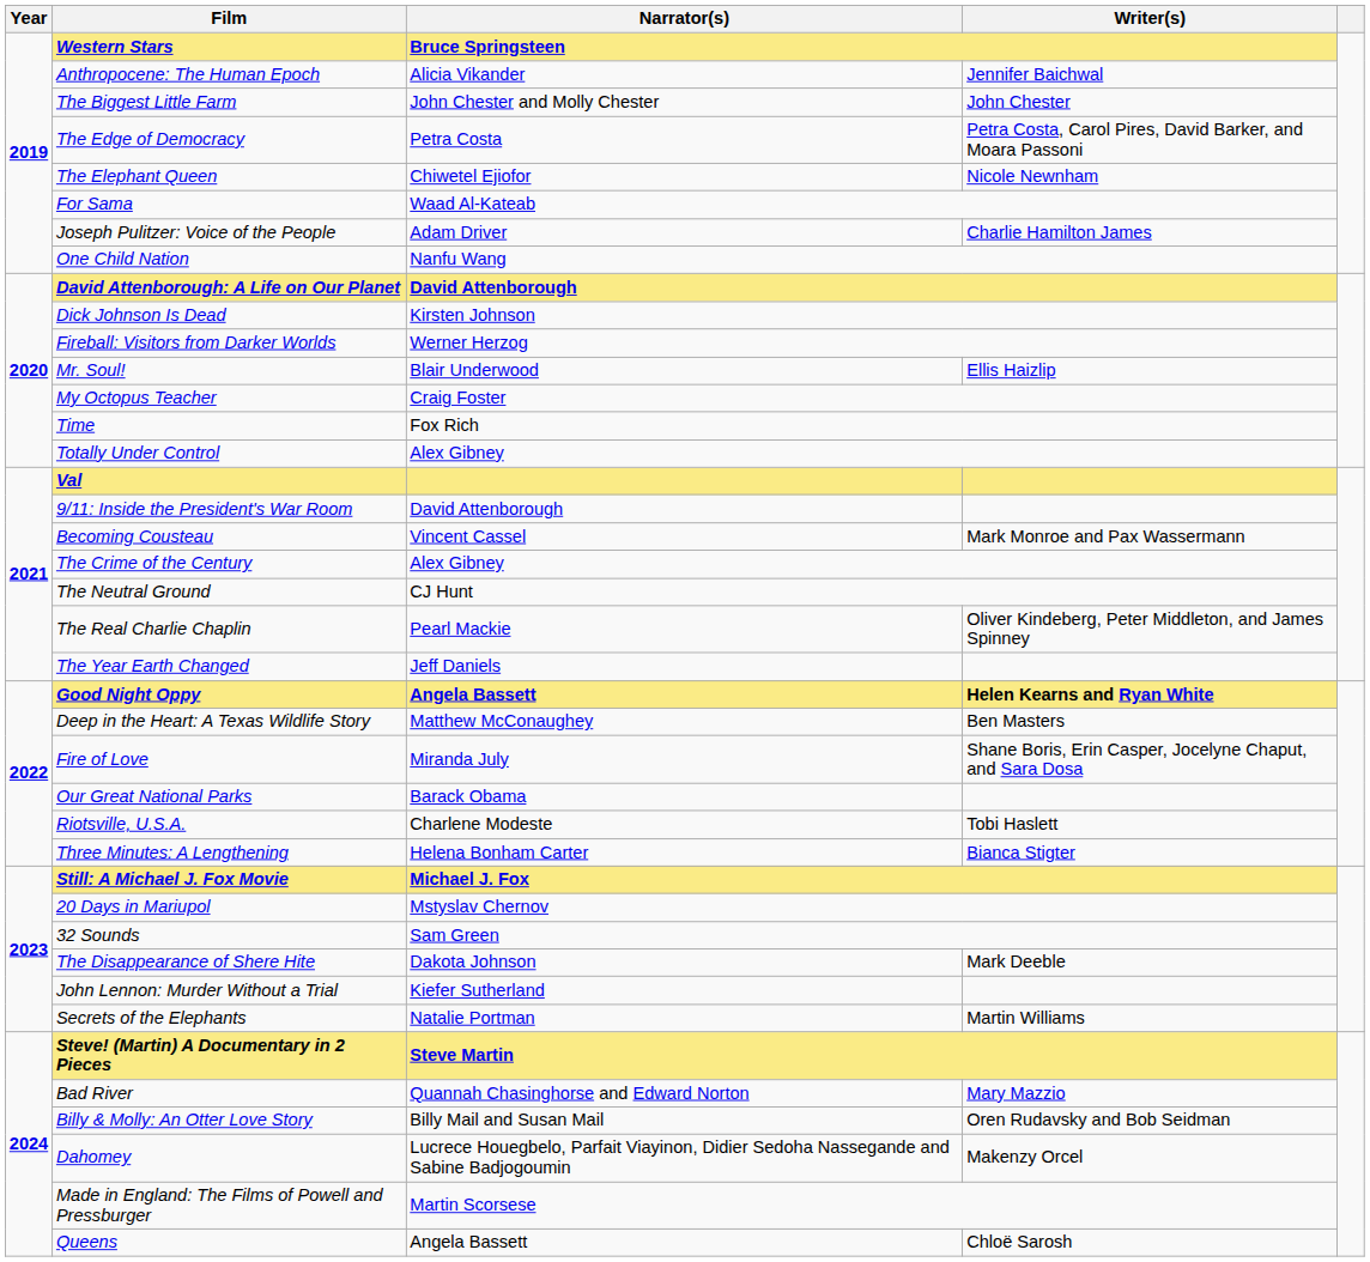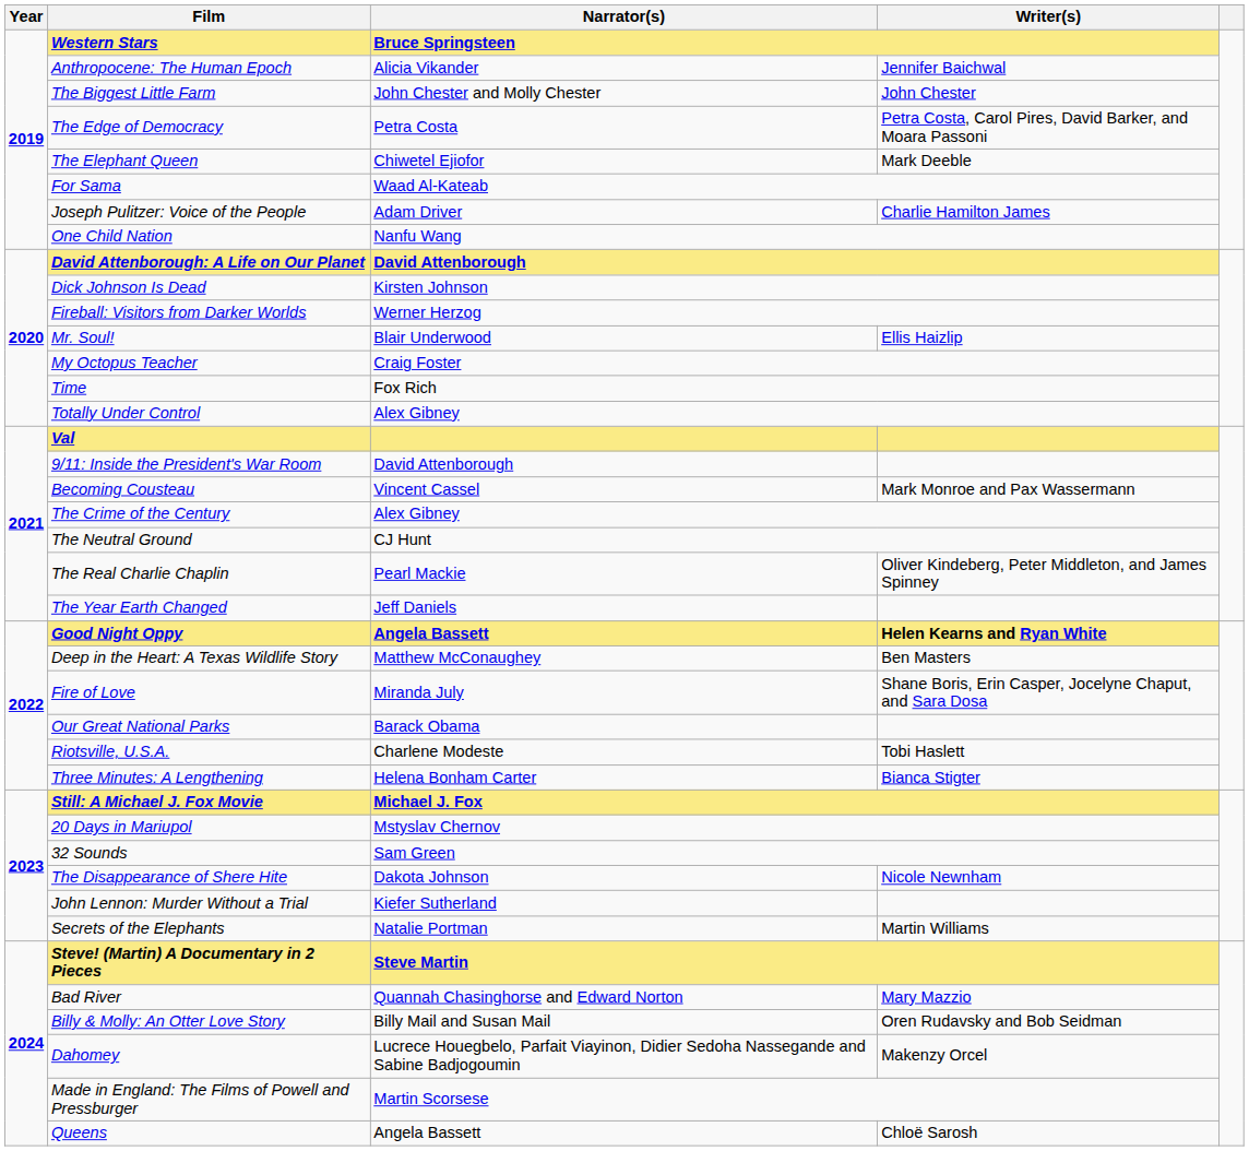 <table class="wikitable">
 <tr>
 <th>Year</th>
 <th>Film</th>
 <th>Narrator(s)</th>
 <th>Writer(s)</th>
 <th width="2%"></th>
 </tr>
 <tr>
 <td rowspan="8" style="text-align:center"><strong><a href='#'>2019</a></strong><br></td>
 <td bgcolor="#FAEB86"><strong><em><a href='#'>Western Stars</a></em></strong></td>
 <td bgcolor="#FAEB86" colspan="2"><strong><a href='#'>Bruce Springsteen</a></strong></td>
 <td rowspan="8" style="text-align:center"></td>
 </tr>
 <tr>
 <td><em><a href='#'>Anthropocene: The Human Epoch</a></em></td>
 <td><a href='#'>Alicia Vikander</a></td>
 <td><a href='#'>Jennifer Baichwal</a></td>
 </tr>
 <tr>
 <td><em><a href='#'>The Biggest Little Farm</a></em></td>
 <td><a href='#'>John Chester</a> and Molly Chester</td>
 <td><a href='#'>John Chester</a></td>
 </tr>
 <tr>
 <td><em><a href='#'>The Edge of Democracy</a></em></td>
 <td><a href='#'>Petra Costa</a></td>
 <td><a href='#'>Petra Costa</a>, Carol Pires, David Barker, and Moara Passoni</td>
 </tr>
 <tr>
 <td><em><a href='#'>The Elephant Queen</a></em></td>
 <td><a href='#'>Chiwetel Ejiofor</a></td>
-<td><a href='#'>Nicole Newnham</a></td>
+<td>Mark Deeble</td>
 </tr>
 <tr>
 <td><em><a href='#'>For Sama</a></em></td>
 <td colspan="2"><a href='#'>Waad Al-Kateab</a></td>
 </tr>
 <tr>
 <td><em>Joseph Pulitzer: Voice of the People</em></td>
 <td><a href='#'>Adam Driver</a></td>
 <td><a href='#'>Charlie Hamilton James</a></td>
 </tr>
 <tr>
 <td><em><a href='#'>One Child Nation</a></em></td>
 <td colspan="2"><a href='#'>Nanfu Wang</a></td>
 </tr>
 <tr>
 <td rowspan="7" style="text-align:center"><strong><a href='#'>2020</a></strong><br></td>
 <td bgcolor="#FAEB86"><strong><em><a href='#'>David Attenborough: A Life on Our Planet</a></em></strong></td>
 <td bgcolor="#FAEB86" colspan="2"><strong><a href='#'>David Attenborough</a></strong></td>
 <td rowspan="7" style="text-align:center"></td>
 </tr>
 <tr>
 <td><em><a href='#'>Dick Johnson Is Dead</a></em></td>
 <td colspan="2"><a href='#'>Kirsten Johnson</a></td>
 </tr>
 <tr>
 <td><em><a href='#'>Fireball: Visitors from Darker Worlds</a></em></td>
 <td colspan="2"><a href='#'>Werner Herzog</a></td>
 </tr>
 <tr>
 <td><em><a href='#'>Mr. Soul!</a></em></td>
 <td><a href='#'>Blair Underwood</a></td>
 <td><a href='#'>Ellis Haizlip</a></td>
 </tr>
 <tr>
 <td><em><a href='#'>My Octopus Teacher</a></em></td>
 <td colspan="2"><a href='#'>Craig Foster</a></td>
 </tr>
 <tr>
 <td><em><a href='#'>Time</a></em></td>
 <td colspan="2">Fox Rich</td>
 </tr>
 <tr>
 <td><em><a href='#'>Totally Under Control</a></em></td>
 <td colspan="2"><a href='#'>Alex Gibney</a></td>
 </tr>
 <tr>
 <td rowspan="7" style="text-align:center"><strong><a href='#'>2021</a></strong><br></td>
 <td bgcolor="#FAEB86"><strong><em><a href='#'>Val</a></em></strong></td>
 <td bgcolor="#FAEB86"><strong></strong></td>
 <td bgcolor="#FAEB86"><strong></strong></td>
 <td rowspan="7" style="text-align:center"></td>
 </tr>
 <tr>
 <td><em><a href='#'>9/11: Inside the President's War Room</a></em></td>
 <td><a href='#'>David Attenborough</a></td>
 <td></td>
 </tr>
 <tr>
 <td><em><a href='#'>Becoming Cousteau</a></em></td>
 <td><a href='#'>Vincent Cassel</a></td>
 <td>Mark Monroe and Pax Wassermann</td>
 </tr>
 <tr>
 <td><em><a href='#'>The Crime of the Century</a></em></td>
 <td colspan="2"><a href='#'>Alex Gibney</a></td>
 </tr>
 <tr>
 <td><em>The Neutral Ground</em></td>
 <td colspan="2">CJ Hunt</td>
 </tr>
 <tr>
 <td><em>The Real Charlie Chaplin</em></td>
 <td><a href='#'>Pearl Mackie</a></td>
 <td>Oliver Kindeberg, Peter Middleton, and James Spinney</td>
 </tr>
 <tr>
 <td><em><a href='#'>The Year Earth Changed</a></em></td>
 <td><a href='#'>Jeff Daniels</a></td>
 <td></td>
 </tr>
 <tr>
 <td rowspan="6" style="text-align:center"><strong><a href='#'>2022</a></strong><br></td>
 <td bgcolor="#FAEB86"><strong><em><a href='#'>Good Night Oppy</a></em></strong></td>
 <td bgcolor="#FAEB86"><strong><a href='#'>Angela Bassett</a></strong></td>
 <td bgcolor="#FAEB86"><strong>Helen Kearns and <a href='#'>Ryan White</a></strong></td>
 <td rowspan="6" style="text-align:center"></td>
 </tr>
 <tr>
 <td><em>Deep in the Heart: A Texas Wildlife Story</em></td>
 <td><a href='#'>Matthew McConaughey</a></td>
 <td>Ben Masters</td>
 </tr>
 <tr>
 <td><em><a href='#'>Fire of Love</a></em></td>
 <td><a href='#'>Miranda July</a></td>
 <td>Shane Boris, Erin Casper, Jocelyne Chaput, and <a href='#'>Sara Dosa</a></td>
 </tr>
 <tr>
 <td><em><a href='#'>Our Great National Parks</a></em></td>
 <td><a href='#'>Barack Obama</a></td>
 <td></td>
 </tr>
 <tr>
 <td><em><a href='#'>Riotsville, U.S.A.</a></em></td>
 <td>Charlene Modeste</td>
 <td>Tobi Haslett</td>
 </tr>
 <tr>
 <td><em><a href='#'>Three Minutes: A Lengthening</a></em></td>
 <td><a href='#'>Helena Bonham Carter</a></td>
 <td><a href='#'>Bianca Stigter</a></td>
 </tr>
 <tr>
 <td rowspan="6" style="text-align:center"><strong><a href='#'>2023</a></strong><br></td>
 <td bgcolor="#FAEB86"><strong><em><a href='#'>Still: A Michael J. Fox Movie</a></em></strong></td>
 <td bgcolor="#FAEB86" colspan=2><strong><a href='#'>Michael J. Fox</a></strong></td>
 <td rowspan="6" style="text-align:center"></td>
 </tr>
 <tr>
 <td><em><a href='#'>20 Days in Mariupol</a></em></td>
 <td colspan=2><a href='#'>Mstyslav Chernov</a></td>
 </tr>
 <tr>
 <td><em>32 Sounds</em></td>
 <td colspan=2><a href='#'>Sam Green</a></td>
 </tr>
 <tr>
 <td><em><a href='#'>The Disappearance of Shere Hite</a></em></td>
 <td><a href='#'>Dakota Johnson</a></td>
-<td>Mark Deeble</td>
+<td><a href='#'>Nicole Newnham</a></td>
 </tr>
 <tr>
 <td><em>John Lennon: Murder Without a Trial</em></td>
 <td><a href='#'>Kiefer Sutherland</a></td>
 <td></td>
 </tr>
 <tr>
 <td><em>Secrets of the Elephants</em></td>
 <td><a href='#'>Natalie Portman</a></td>
 <td>Martin Williams</td>
 </tr>
 <tr>
 <td rowspan="6" style="text-align:center"><strong><a href='#'>2024</a></strong><br></td>
 <td bgcolor="#FAEB86"><strong><em>Steve! (Martin) A Documentary in 2 Pieces</em></strong></td>
 <td bgcolor="#FAEB86" colspan=2><strong><a href='#'>Steve Martin</a></strong></td>
 <td rowspan="6" style="text-align:center"></td>
 </tr>
 <tr>
 <td><em>Bad River</em></td>
 <td><a href='#'>Quannah Chasinghorse</a> and <a href='#'>Edward Norton</a></td>
 <td><a href='#'>Mary Mazzio</a></td>
 </tr>
 <tr>
 <td><em><a href='#'>Billy & Molly: An Otter Love Story</a></em></td>
 <td>Billy Mail and Susan Mail</td>
 <td>Oren Rudavsky and Bob Seidman</td>
 </tr>
 <tr>
 <td><em><a href='#'>Dahomey</a></em></td>
 <td>Lucrece Houegbelo, Parfait Viayinon, Didier Sedoha Nassegande and Sabine Badjogoumin</td>
 <td>Makenzy Orcel</td>
 </tr>
 <tr>
 <td><em>Made in England: The Films of Powell and Pressburger</em></td>
 <td colspan=2><a href='#'>Martin Scorsese</a></td>
 </tr>
 <tr>
 <td><em><a href='#'>Queens</a></em></td>
 <td>Angela Bassett</td>
 <td>Chloë Sarosh</td>
 </tr>
 </table>
